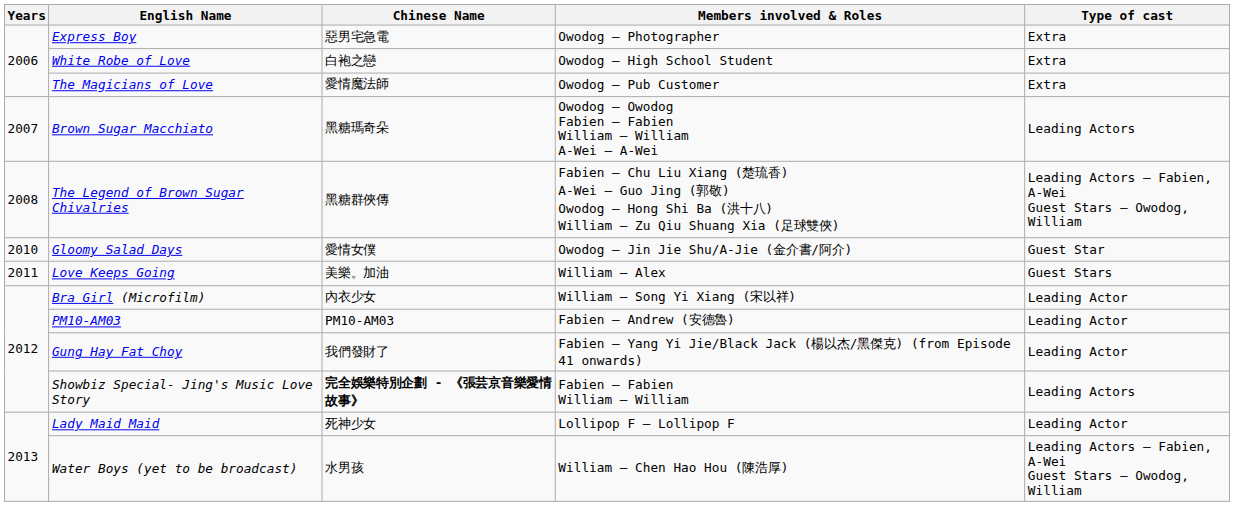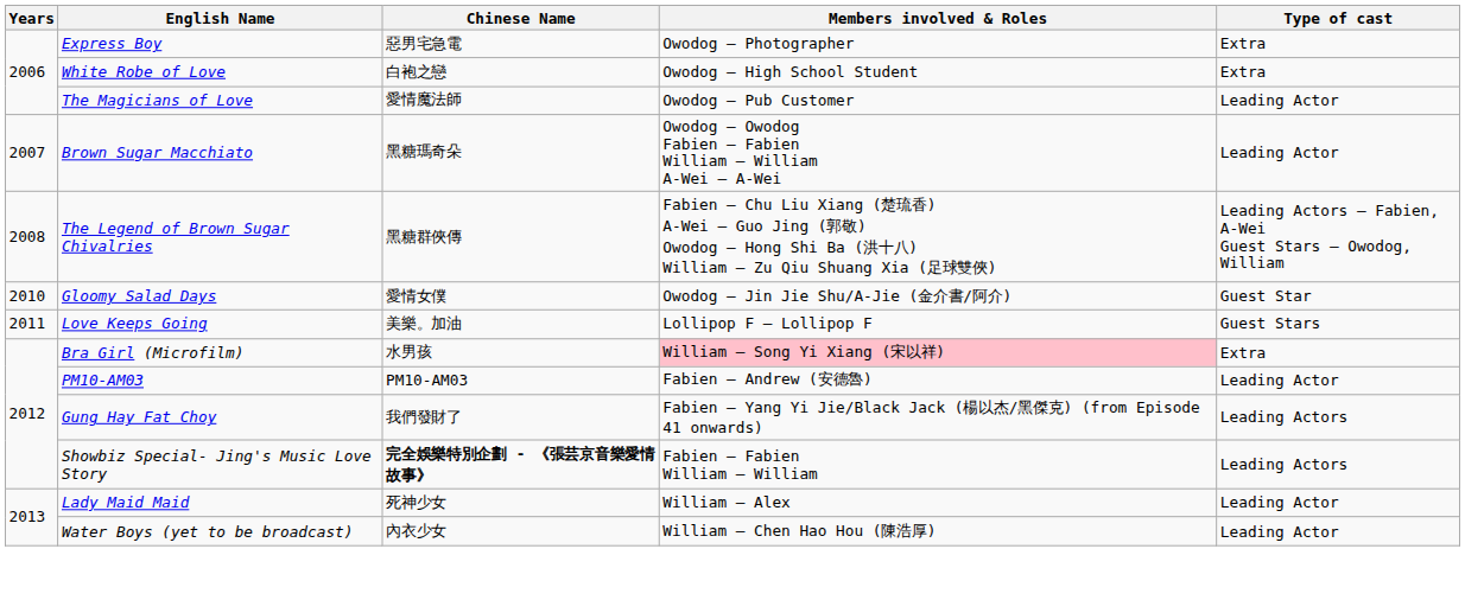 <table class="wikitable">
 <tr>
 <th>Years</th>
 <th>English Name</th>
 <th>Chinese Name</th>
 <th>Members involved & Roles</th>
 <th>Type of cast</th>
 </tr>
 <tr>
 <td rowspan="3">2006</td>
 <td><em><a href='#'>Express Boy</a></em></td>
 <td>惡男宅急電</td>
 <td>Owodog – Photographer</td>
 <td>Extra</td>
 </tr>
 <tr>
 <td><em><a href='#'>White Robe of Love</a></em></td>
 <td>白袍之戀</td>
 <td>Owodog – High School Student</td>
 <td>Extra</td>
 </tr>
 <tr>
 <td><em><a href='#'>The Magicians of Love</a></em></td>
 <td>愛情魔法師</td>
 <td>Owodog – Pub Customer</td>
-<td>Extra</td>
+<td>Leading Actor</td>
 </tr>
 <tr>
 <td>2007</td>
 <td><em><a href='#'>Brown Sugar Macchiato</a></em></td>
 <td>黑糖瑪奇朵</td>
 <td>Owodog – Owodog <br> Fabien – Fabien <br> William – William <br> A-Wei – A-Wei</td>
-<td>Leading Actors</td>
+<td>Leading Actor</td>
 </tr>
 <tr>
 <td>2008</td>
 <td><em><a href='#'>The Legend of Brown Sugar Chivalries</a></em></td>
 <td>黑糖群俠傳</td>
 <td>Fabien – Chu Liu Xiang (楚琉香) <br> A-Wei – Guo Jing (郭敬) <br> Owodog – Hong Shi Ba (洪十八) <br> William – Zu Qiu Shuang Xia (足球雙俠)</td>
 <td>Leading Actors – Fabien, A-Wei <br> Guest Stars – Owodog, William</td>
 </tr>
 <tr>
 <td>2010</td>
 <td><em><a href='#'>Gloomy Salad Days</a></em></td>
 <td>愛情女僕</td>
 <td>Owodog – Jin Jie Shu/A-Jie (金介書/阿介)</td>
 <td>Guest Star</td>
 </tr>
 <tr>
 <td>2011</td>
 <td><em><a href='#'>Love Keeps Going</a></em></td>
 <td>美樂。加油</td>
-<td>William – Alex</td>
+<td>Lollipop F – Lollipop F</td>
 <td>Guest Stars</td>
 </tr>
 <tr>
 <td rowspan="4">2012</td>
 <td><em><a href='#'>Bra Girl</a> (Microfilm)</em></td>
-<td>內衣少女</td>
-<td>William – Song Yi Xiang (宋以祥)</td>
-<td>Leading Actor</td>
+<td>水男孩</td>
+<td style="background: pink;">William – Song Yi Xiang (宋以祥)</td>
+<td>Extra</td>
 </tr>
 <tr>
 <td><em><a href='#'>PM10-AM03</a></em></td>
 <td>PM10-AM03</td>
 <td>Fabien – Andrew (安德魯)</td>
 <td>Leading Actor</td>
 </tr>
 <tr>
 <td><em><a href='#'>Gung Hay Fat Choy</a></em></td>
 <td>我們發財了</td>
 <td>Fabien – Yang Yi Jie/Black Jack (楊以杰/黑傑克) (from Episode 41 onwards)</td>
-<td>Leading Actor</td>
+<td>Leading Actors</td>
 </tr>
 <tr>
 <td><em>Showbiz Special- Jing's Music Love Story</em></td>
 <td><strong>完全娛樂特別企劃 - 《張芸京音樂愛情故事》</strong></td>
 <td>Fabien – Fabien <br> William – William</td>
 <td>Leading Actors</td>
 </tr>
 <tr>
 <td rowspan="2">2013</td>
 <td><em><a href='#'>Lady Maid Maid</a></em></td>
 <td>死神少女</td>
-<td>Lollipop F – Lollipop F</td>
+<td>William – Alex</td>
 <td>Leading Actor</td>
 </tr>
 <tr>
 <td><em>Water Boys (yet to be broadcast)</em></td>
-<td>水男孩</td>
+<td>內衣少女</td>
 <td>William – Chen Hao Hou (陳浩厚)</td>
-<td>Leading Actors – Fabien, A-Wei <br> Guest Stars – Owodog, William</td>
+<td>Leading Actor</td>
 </tr>
 </table>
